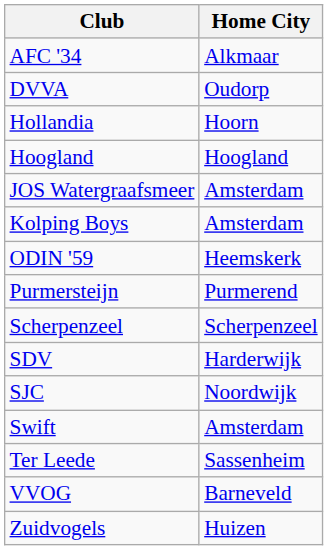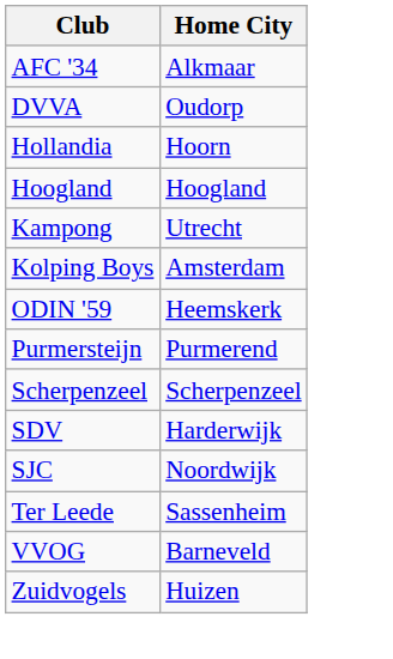 <table class="wikitable sortable">
 <tr>
 <th>Club</th>
 <th>Home City</th>
 </tr>
 <tr>
 <td><a href='#'>AFC '34</a></td>
 <td><a href='#'>Alkmaar</a></td>
 </tr>
 <tr>
 <td><a href='#'>DVVA</a></td>
 <td><a href='#'>Oudorp</a></td>
 </tr>
 <tr>
 <td><a href='#'>Hollandia</a></td>
 <td><a href='#'>Hoorn</a></td>
 </tr>
 <tr>
 <td><a href='#'>Hoogland</a></td>
 <td><a href='#'>Hoogland</a></td>
 </tr>
 <tr>
-<td><a href='#'>JOS Watergraafsmeer</a></td>
-<td><a href='#'>Amsterdam</a></td>
+<td><a href='#'>Kampong</a></td>
+<td><a href='#'>Utrecht</a></td>
 </tr>
 <tr>
 <td><a href='#'>Kolping Boys</a></td>
 <td><a href='#'>Amsterdam</a></td>
 </tr>
 <tr>
 <td><a href='#'>ODIN '59</a></td>
 <td><a href='#'>Heemskerk</a></td>
 </tr>
 <tr>
 <td><a href='#'>Purmersteijn</a></td>
 <td><a href='#'>Purmerend</a></td>
 </tr>
 <tr>
 <td><a href='#'>Scherpenzeel</a></td>
 <td><a href='#'>Scherpenzeel</a></td>
 </tr>
 <tr>
 <td><a href='#'>SDV</a></td>
 <td><a href='#'>Harderwijk</a></td>
 </tr>
 <tr>
 <td><a href='#'>SJC</a></td>
 <td><a href='#'>Noordwijk</a></td>
 </tr>
 <tr>
-<td><a href='#'>Swift</a></td>
-<td><a href='#'>Amsterdam</a></td>
-</tr>
-<tr>
 <td><a href='#'>Ter Leede</a></td>
 <td><a href='#'>Sassenheim</a></td>
 </tr>
 <tr>
 <td><a href='#'>VVOG</a></td>
 <td><a href='#'>Barneveld</a></td>
 </tr>
 <tr>
 <td><a href='#'>Zuidvogels</a></td>
 <td><a href='#'>Huizen</a></td>
 </tr>
 </table>
